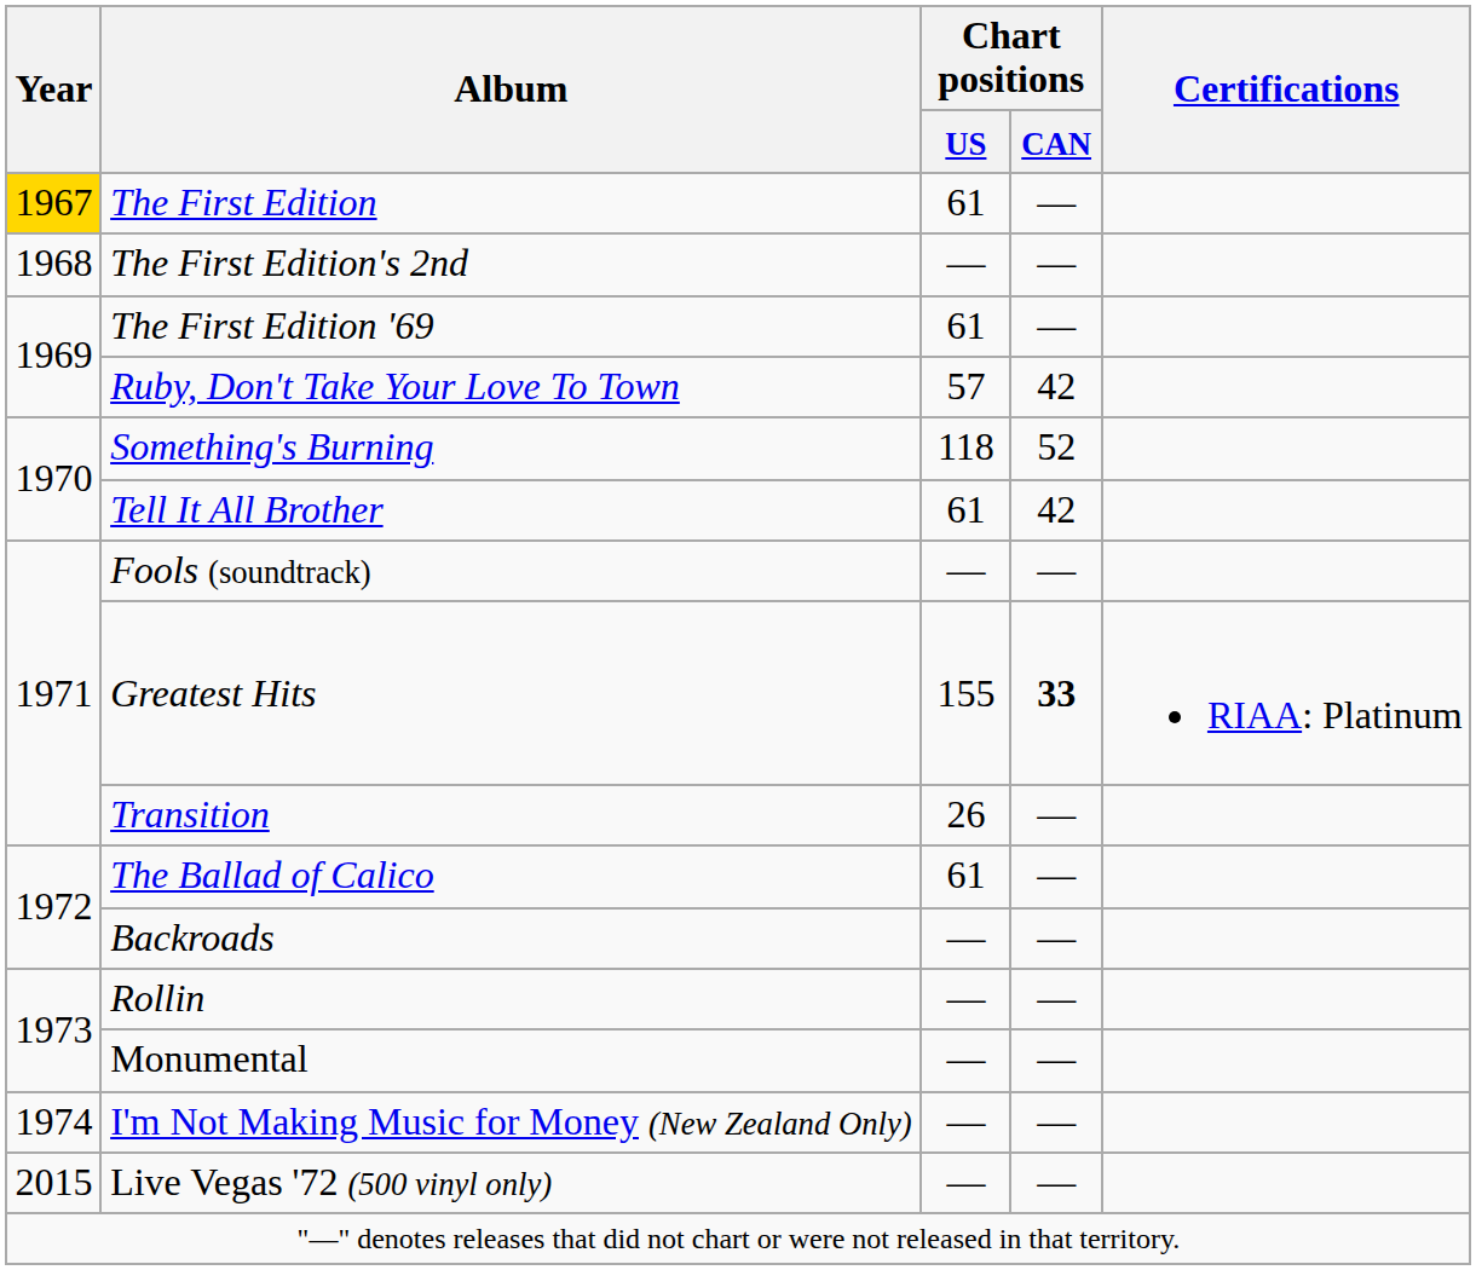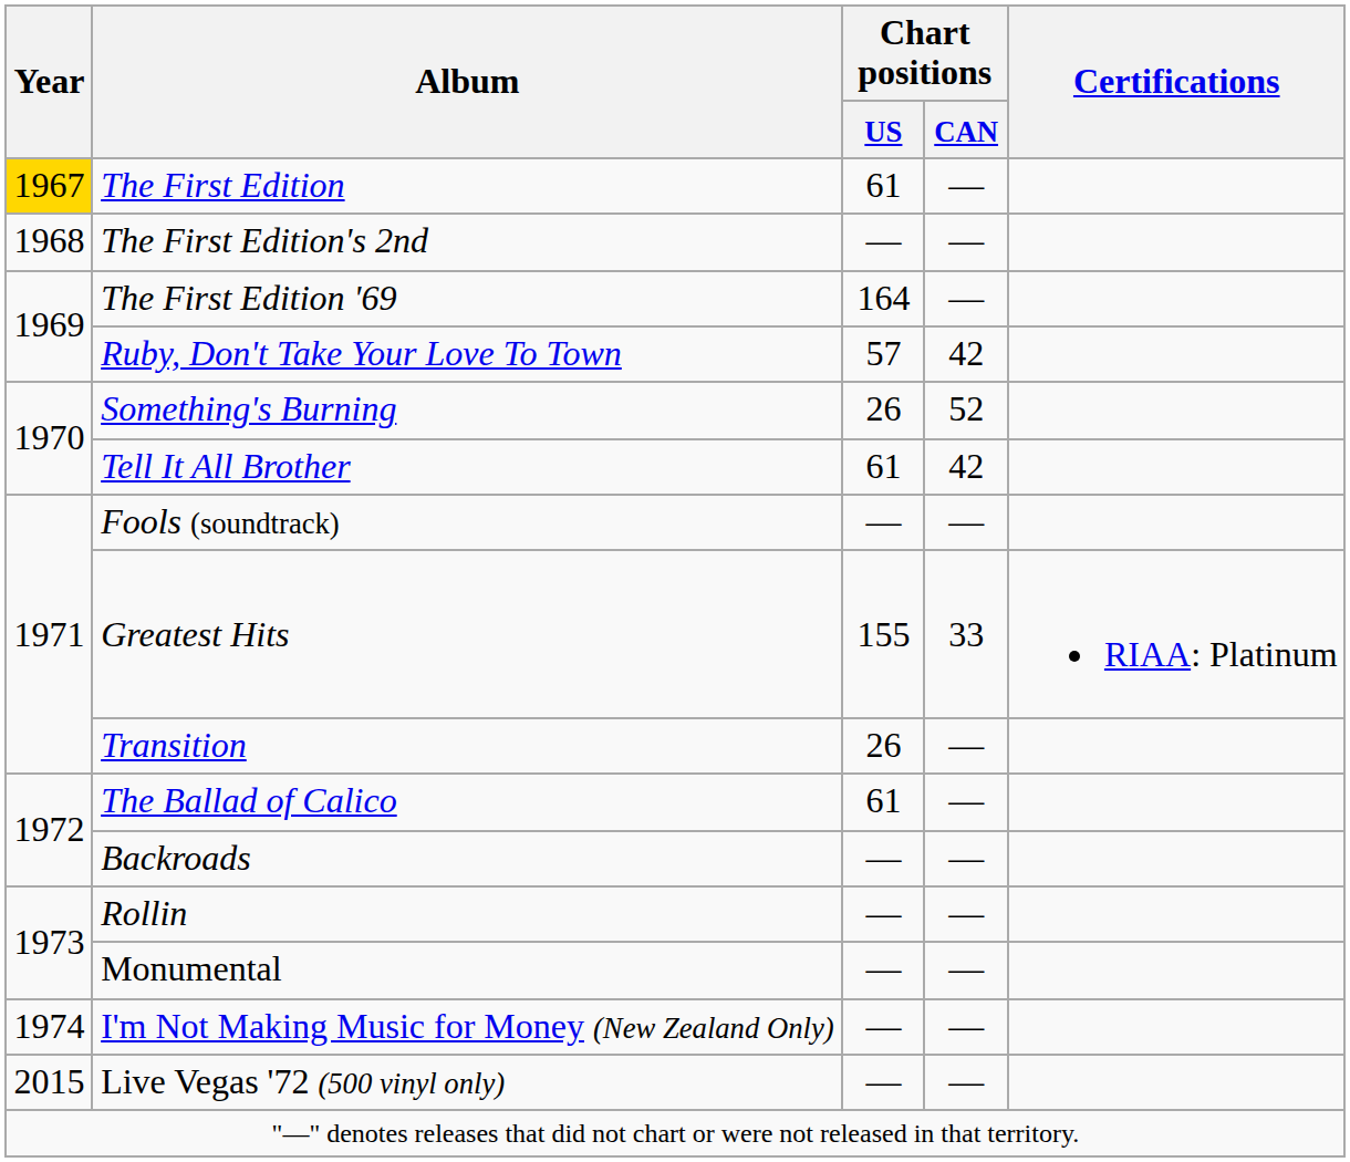 <table class="wikitable">
 <tr>
 <th rowspan="2">Year</th>
 <th rowspan="2">Album</th>
 <th colspan="2">Chart positions</th>
 <th scope="col" rowspan="2"><a href='#'>Certifications</a></th>
 </tr>
 <tr>
 <th style="width:30px;"><small><a href='#'>US</a><br></small></th>
 <th style="width:30px;"><small><a href='#'>CAN</a></small><br></th>
 </tr>
 <tr>
 <td style="background: gold;">1967</td>
 <td><em><a href='#'>The First Edition</a></em></td>
 <td style="text-align:center;">61</td>
 <td style="text-align:center;">—</td>
 <td></td>
 </tr>
 <tr>
 <td>1968</td>
 <td><em>The First Edition's 2nd</em></td>
 <td style="text-align:center;">—</td>
 <td style="text-align:center;">—</td>
 <td></td>
 </tr>
 <tr>
 <td rowspan="2">1969</td>
 <td><em>The First Edition '69</em></td>
-<td style="text-align:center;">61</td>
+<td style="text-align:center;">164</td>
 <td style="text-align:center;">—</td>
 <td></td>
 </tr>
 <tr>
 <td><em><a href='#'>Ruby, Don't Take Your Love To Town</a></em></td>
 <td style="text-align:center;">57</td>
 <td style="text-align:center;">42</td>
 <td></td>
 </tr>
 <tr>
 <td rowspan="2">1970</td>
 <td><em><a href='#'>Something's Burning</a></em></td>
-<td style="text-align:center;">118</td>
+<td style="text-align:center;">26</td>
 <td style="text-align:center;">52</td>
 <td></td>
 </tr>
 <tr>
 <td><em><a href='#'>Tell It All Brother</a></em></td>
 <td style="text-align:center;">61</td>
 <td style="text-align:center;">42</td>
 <td></td>
 </tr>
 <tr>
 <td rowspan="3">1971</td>
 <td><em>Fools</em> <small>(soundtrack)</small></td>
 <td style="text-align:center;">—</td>
 <td style="text-align:center;">—</td>
 <td></td>
 </tr>
 <tr>
 <td><em>Greatest Hits</em></td>
 <td style="text-align:center;">155</td>
-<td style="text-align:center;"><strong>33</strong></td>
+<td style="text-align:center;">33</td>
 <td><br><ul><li><a href='#'>RIAA</a>: Platinum</li></ul></td>
 </tr>
 <tr>
 <td><em><a href='#'>Transition</a></em></td>
 <td style="text-align:center;">26</td>
 <td style="text-align:center;">—</td>
 <td></td>
 </tr>
 <tr>
 <td rowspan="2">1972</td>
 <td><em><a href='#'>The Ballad of Calico</a></em></td>
 <td style="text-align:center;">61</td>
 <td style="text-align:center;">—</td>
 <td></td>
 </tr>
 <tr>
 <td><em>Backroads</em></td>
 <td style="text-align:center;">—</td>
 <td style="text-align:center;">—</td>
 <td></td>
 </tr>
 <tr>
 <td rowspan="2">1973</td>
 <td><em>Rollin<strong></td>
 <td style="text-align:center;">—</td>
 <td style="text-align:center;">—</td>
 <td></td>
 </tr>
 <tr>
 <td></em>Monumental<em></td>
 <td style="text-align:center;">—</td>
 <td style="text-align:center;">—</td>
 <td></td>
 </tr>
 <tr>
 <td>1974</td>
 <td></em><a href='#'>I'm Not Making Music for Money</a><em> <small>(New Zealand Only)</small></td>
 <td style="text-align:center;">—</td>
 <td style="text-align:center;">—</td>
 <td></td>
 </tr>
 <tr>
 <td>2015</td>
 <td></em>Live Vegas '72<em> <small>(500 vinyl only)</small></td>
 <td style="text-align:center;">—</td>
 <td style="text-align:center;">—</td>
 <td></td>
 </tr>
 <tr>
 <td colspan="5" style="text-align:center; font-size:9pt;">"—" denotes releases that did not chart or were not released in that territory.</td>
 </tr>
 </table>
